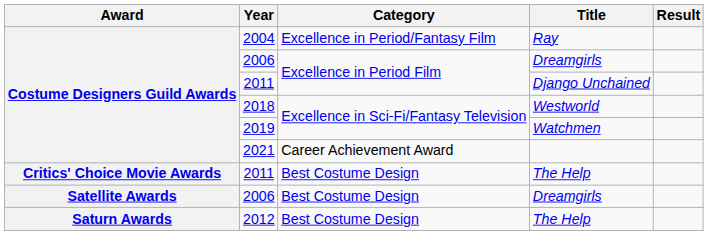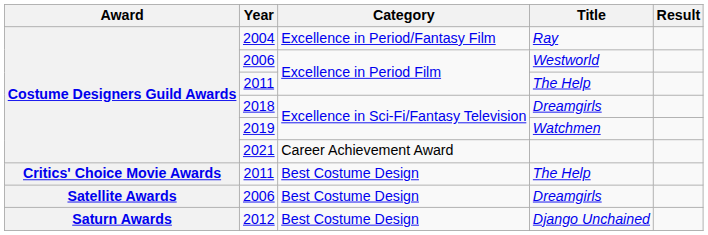 <table class="wikitable sortable">
 <tr>
 <th scope="col">Award</th>
 <th scope="col">Year</th>
 <th scope="col">Category</th>
 <th scope="col">Title</th>
 <th scope="col">Result</th>
 </tr>
 <tr>
 <th rowspan="6" scope="row" style="text-align:center;"><a href='#'>Costume Designers Guild Awards</a></th>
 <td style="text-align:center;"><a href='#'>2004</a></td>
 <td><a href='#'>Excellence in Period/Fantasy Film</a></td>
 <td><em><a href='#'>Ray</a></em></td>
 <td></td>
 </tr>
 <tr>
 <td style="text-align:center;"><a href='#'>2006</a></td>
 <td rowspan="2"><a href='#'>Excellence in Period Film</a></td>
-<td><em><a href='#'>Dreamgirls</a></em></td>
+<td><em><a href='#'>Westworld</a></em></td>
 <td></td>
 </tr>
 <tr>
 <td style="text-align:center;"><a href='#'>2011</a></td>
-<td><em><a href='#'>Django Unchained</a></em></td>
+<td><em><a href='#'>The Help</a></em></td>
 <td></td>
 </tr>
 <tr>
 <td style="text-align:center;"><a href='#'>2018</a></td>
 <td rowspan="2"><a href='#'>Excellence in Sci-Fi/Fantasy Television</a></td>
-<td><em><a href='#'>Westworld</a></em></td>
+<td><em><a href='#'>Dreamgirls</a></em></td>
 <td></td>
 </tr>
 <tr>
 <td style="text-align:center;"><a href='#'>2019</a></td>
 <td><em><a href='#'>Watchmen</a></em> </td>
 <td></td>
 </tr>
 <tr>
 <td style="text-align:center;"><a href='#'>2021</a></td>
 <td>Career Achievement Award</td>
 <td></td>
 <td></td>
 </tr>
 <tr>
 <th scope="row" style="text-align:center;"><a href='#'>Critics' Choice Movie Awards</a></th>
 <td style="text-align:center;"><a href='#'>2011</a></td>
 <td><a href='#'>Best Costume Design</a></td>
 <td><em><a href='#'>The Help</a></em></td>
 <td></td>
 </tr>
 <tr>
 <th scope="row" style="text-align:center;"><a href='#'>Satellite Awards</a></th>
 <td style="text-align:center;"><a href='#'>2006</a></td>
 <td><a href='#'>Best Costume Design</a></td>
 <td><em><a href='#'>Dreamgirls</a></em></td>
 <td></td>
 </tr>
 <tr>
 <th scope="row" style="text-align:center;"><a href='#'>Saturn Awards</a></th>
 <td style="text-align:center;"><a href='#'>2012</a></td>
 <td><a href='#'>Best Costume Design</a></td>
-<td><em><a href='#'>The Help</a></em></td>
+<td><em><a href='#'>Django Unchained</a></em></td>
 <td></td>
 </tr>
 </table>
